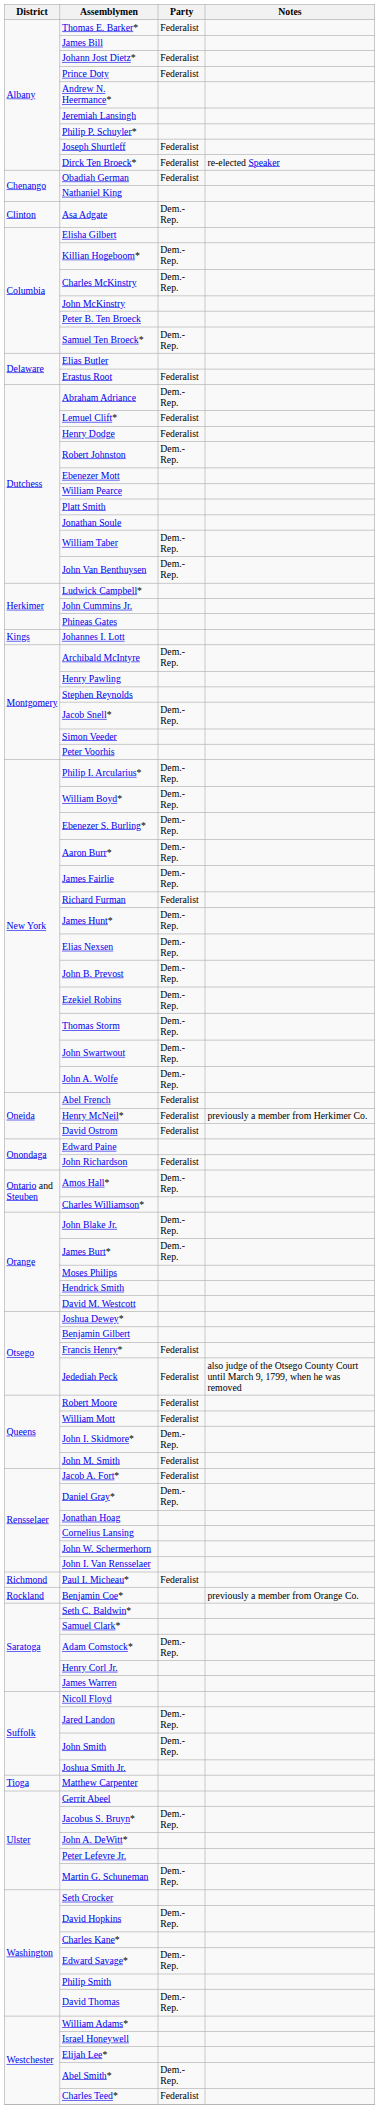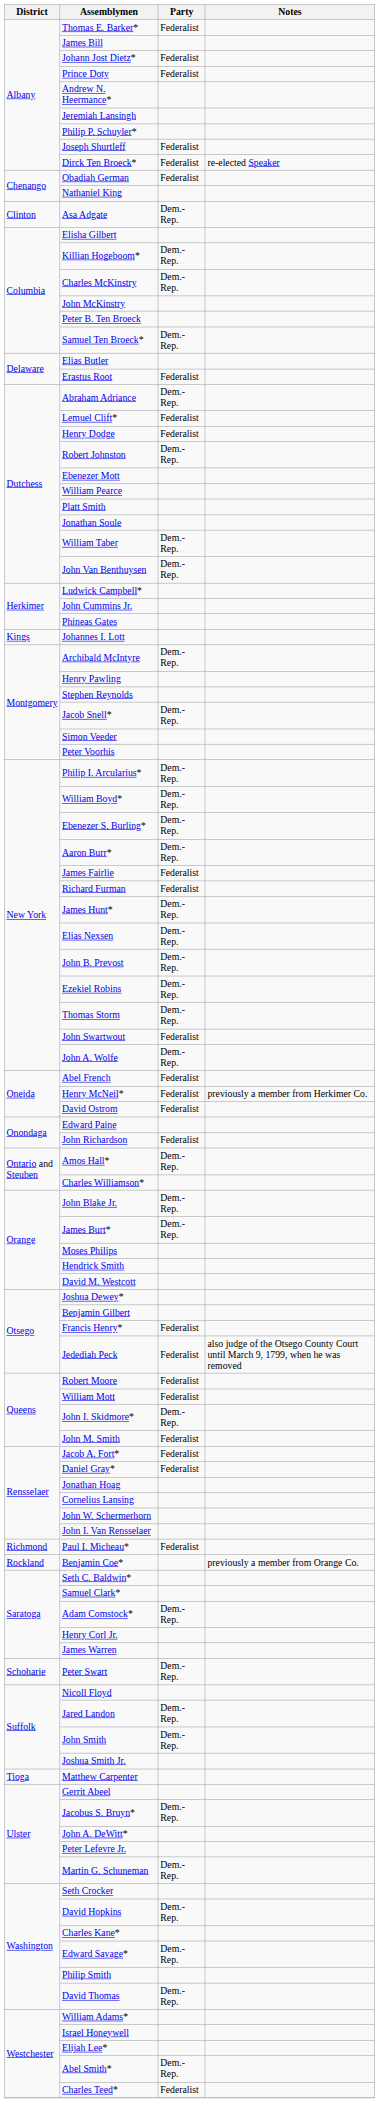 <table class=wikitable>
 <tr>
 <th>District</th>
 <th>Assemblymen</th>
 <th>Party</th>
 <th>Notes</th>
 </tr>
 <tr>
 <td rowspan="9"><a href='#'>Albany</a></td>
 <td><a href='#'>Thomas E. Barker</a>*</td>
 <td>Federalist</td>
 <td></td>
 </tr>
 <tr>
 <td><a href='#'>James Bill</a></td>
 <td></td>
 <td></td>
 </tr>
 <tr>
 <td><a href='#'>Johann Jost Dietz</a>*</td>
 <td>Federalist</td>
 <td></td>
 </tr>
 <tr>
 <td><a href='#'>Prince Doty</a></td>
 <td>Federalist</td>
 <td></td>
 </tr>
 <tr>
 <td><a href='#'>Andrew N. Heermance</a>*</td>
 <td></td>
 <td></td>
 </tr>
 <tr>
 <td><a href='#'>Jeremiah Lansingh</a></td>
 <td></td>
 <td></td>
 </tr>
 <tr>
 <td><a href='#'>Philip P. Schuyler</a>*</td>
 <td></td>
 <td></td>
 </tr>
 <tr>
 <td><a href='#'>Joseph Shurtleff</a></td>
 <td>Federalist</td>
 <td></td>
 </tr>
 <tr>
 <td><a href='#'>Dirck Ten Broeck</a>*</td>
 <td>Federalist</td>
 <td>re-elected <a href='#'>Speaker</a></td>
 </tr>
 <tr>
 <td rowspan="2"><a href='#'>Chenango</a></td>
 <td><a href='#'>Obadiah German</a></td>
 <td>Federalist</td>
 <td></td>
 </tr>
 <tr>
 <td><a href='#'>Nathaniel King</a></td>
 <td></td>
 <td></td>
 </tr>
 <tr>
 <td><a href='#'>Clinton</a></td>
 <td><a href='#'>Asa Adgate</a></td>
 <td>Dem.-Rep.</td>
 <td></td>
 </tr>
 <tr>
 <td rowspan="6"><a href='#'>Columbia</a></td>
 <td><a href='#'>Elisha Gilbert</a></td>
 <td></td>
 <td></td>
 </tr>
 <tr>
 <td><a href='#'>Killian Hogeboom</a>*</td>
 <td>Dem.-Rep.</td>
 <td></td>
 </tr>
 <tr>
 <td><a href='#'>Charles McKinstry</a></td>
 <td>Dem.-Rep.</td>
 <td></td>
 </tr>
 <tr>
 <td><a href='#'>John McKinstry</a></td>
 <td></td>
 <td></td>
 </tr>
 <tr>
 <td><a href='#'>Peter B. Ten Broeck</a></td>
 <td></td>
 <td></td>
 </tr>
 <tr>
 <td><a href='#'>Samuel Ten Broeck</a>*</td>
 <td>Dem.-Rep.</td>
 <td></td>
 </tr>
 <tr>
 <td rowspan="2"><a href='#'>Delaware</a></td>
 <td><a href='#'>Elias Butler</a></td>
 <td></td>
 <td></td>
 </tr>
 <tr>
 <td><a href='#'>Erastus Root</a></td>
 <td>Federalist</td>
 <td></td>
 </tr>
 <tr>
 <td rowspan="10"><a href='#'>Dutchess</a></td>
 <td><a href='#'>Abraham Adriance</a></td>
 <td>Dem.-Rep.</td>
 <td></td>
 </tr>
 <tr>
 <td><a href='#'>Lemuel Clift</a>*</td>
 <td>Federalist</td>
 <td></td>
 </tr>
 <tr>
 <td><a href='#'>Henry Dodge</a></td>
 <td>Federalist</td>
 <td></td>
 </tr>
 <tr>
 <td><a href='#'>Robert Johnston</a></td>
 <td>Dem.-Rep.</td>
 <td></td>
 </tr>
 <tr>
 <td><a href='#'>Ebenezer Mott</a></td>
 <td></td>
 <td></td>
 </tr>
 <tr>
 <td><a href='#'>William Pearce</a></td>
 <td></td>
 <td></td>
 </tr>
 <tr>
 <td><a href='#'>Platt Smith</a></td>
 <td></td>
 <td></td>
 </tr>
 <tr>
 <td><a href='#'>Jonathan Soule</a></td>
 <td></td>
 <td></td>
 </tr>
 <tr>
 <td><a href='#'>William Taber</a></td>
 <td>Dem.-Rep.</td>
 <td></td>
 </tr>
 <tr>
 <td><a href='#'>John Van Benthuysen</a></td>
 <td>Dem.-Rep.</td>
 <td></td>
 </tr>
 <tr>
 <td rowspan="3"><a href='#'>Herkimer</a></td>
 <td><a href='#'>Ludwick Campbell</a>*</td>
 <td></td>
 <td></td>
 </tr>
 <tr>
 <td><a href='#'>John Cummins Jr.</a></td>
 <td></td>
 <td></td>
 </tr>
 <tr>
 <td><a href='#'>Phineas Gates</a></td>
 <td></td>
 <td></td>
 </tr>
 <tr>
 <td><a href='#'>Kings</a></td>
 <td><a href='#'>Johannes I. Lott</a></td>
 <td></td>
 <td></td>
 </tr>
 <tr>
 <td rowspan="6"><a href='#'>Montgomery</a></td>
 <td><a href='#'>Archibald McIntyre</a></td>
 <td>Dem.-Rep.</td>
 <td></td>
 </tr>
 <tr>
 <td><a href='#'>Henry Pawling</a></td>
 <td></td>
 <td></td>
 </tr>
 <tr>
 <td><a href='#'>Stephen Reynolds</a></td>
 <td></td>
 <td></td>
 </tr>
 <tr>
 <td><a href='#'>Jacob Snell</a>*</td>
 <td>Dem.-Rep.</td>
 <td></td>
 </tr>
 <tr>
 <td><a href='#'>Simon Veeder</a></td>
 <td></td>
 <td></td>
 </tr>
 <tr>
 <td><a href='#'>Peter Voorhis</a></td>
 <td></td>
 <td></td>
 </tr>
 <tr>
 <td rowspan="13"><a href='#'>New York</a></td>
 <td><a href='#'>Philip I. Arcularius</a>*</td>
 <td>Dem.-Rep.</td>
 <td></td>
 </tr>
 <tr>
 <td><a href='#'>William Boyd</a>*</td>
 <td>Dem.-Rep.</td>
 <td></td>
 </tr>
 <tr>
 <td><a href='#'>Ebenezer S. Burling</a>*</td>
 <td>Dem.-Rep.</td>
 <td></td>
 </tr>
 <tr>
 <td><a href='#'>Aaron Burr</a>*</td>
 <td>Dem.-Rep.</td>
 <td></td>
 </tr>
 <tr>
 <td><a href='#'>James Fairlie</a></td>
-<td>Dem.-Rep.</td>
+<td>Federalist</td>
 <td></td>
 </tr>
 <tr>
 <td><a href='#'>Richard Furman</a></td>
 <td>Federalist</td>
 <td></td>
 </tr>
 <tr>
 <td><a href='#'>James Hunt</a>*</td>
 <td>Dem.-Rep.</td>
 <td></td>
 </tr>
 <tr>
 <td><a href='#'>Elias Nexsen</a></td>
 <td>Dem.-Rep.</td>
 <td></td>
 </tr>
 <tr>
 <td><a href='#'>John B. Prevost</a></td>
 <td>Dem.-Rep.</td>
 <td></td>
 </tr>
 <tr>
 <td><a href='#'>Ezekiel Robins</a></td>
 <td>Dem.-Rep.</td>
 <td></td>
 </tr>
 <tr>
 <td><a href='#'>Thomas Storm</a></td>
 <td>Dem.-Rep.</td>
 <td></td>
 </tr>
 <tr>
 <td><a href='#'>John Swartwout</a></td>
-<td>Dem.-Rep.</td>
+<td>Federalist</td>
 <td></td>
 </tr>
 <tr>
 <td><a href='#'>John A. Wolfe</a></td>
 <td>Dem.-Rep.</td>
 <td></td>
 </tr>
 <tr>
 <td rowspan="3"><a href='#'>Oneida</a></td>
 <td><a href='#'>Abel French</a></td>
 <td>Federalist</td>
 <td></td>
 </tr>
 <tr>
 <td><a href='#'>Henry McNeil</a>*</td>
 <td>Federalist</td>
 <td>previously a member from Herkimer Co.</td>
 </tr>
 <tr>
 <td><a href='#'>David Ostrom</a></td>
 <td>Federalist</td>
 <td></td>
 </tr>
 <tr>
 <td rowspan="2"><a href='#'>Onondaga</a></td>
 <td><a href='#'>Edward Paine</a></td>
 <td></td>
 <td></td>
 </tr>
 <tr>
 <td><a href='#'>John Richardson</a></td>
 <td>Federalist</td>
 <td></td>
 </tr>
 <tr>
 <td rowspan="2"><a href='#'>Ontario</a> and <br><a href='#'>Steuben</a></td>
 <td><a href='#'>Amos Hall</a>*</td>
 <td>Dem.-Rep.</td>
 <td></td>
 </tr>
 <tr>
 <td><a href='#'>Charles Williamson</a>*</td>
 <td></td>
 <td></td>
 </tr>
 <tr>
 <td rowspan="5"><a href='#'>Orange</a></td>
 <td><a href='#'>John Blake Jr.</a></td>
 <td>Dem.-Rep.</td>
 <td></td>
 </tr>
 <tr>
 <td><a href='#'>James Burt</a>*</td>
 <td>Dem.-Rep.</td>
 <td></td>
 </tr>
 <tr>
 <td><a href='#'>Moses Philips</a></td>
 <td></td>
 <td></td>
 </tr>
 <tr>
 <td><a href='#'>Hendrick Smith</a></td>
 <td></td>
 <td></td>
 </tr>
 <tr>
 <td><a href='#'>David M. Westcott</a></td>
 <td></td>
 <td></td>
 </tr>
 <tr>
 <td rowspan="4"><a href='#'>Otsego</a></td>
 <td><a href='#'>Joshua Dewey</a>*</td>
 <td></td>
 <td></td>
 </tr>
 <tr>
 <td><a href='#'>Benjamin Gilbert</a></td>
 <td></td>
 <td></td>
 </tr>
 <tr>
 <td><a href='#'>Francis Henry</a>*</td>
 <td>Federalist</td>
 <td></td>
 </tr>
 <tr>
 <td><a href='#'>Jedediah Peck</a></td>
 <td>Federalist</td>
 <td>also judge of the Otsego County Court <br>until March 9, 1799, when he was removed</td>
 </tr>
 <tr>
 <td rowspan="4"><a href='#'>Queens</a></td>
 <td><a href='#'>Robert Moore</a></td>
 <td>Federalist</td>
 <td></td>
 </tr>
 <tr>
 <td><a href='#'>William Mott</a></td>
 <td>Federalist</td>
 <td></td>
 </tr>
 <tr>
 <td><a href='#'>John I. Skidmore</a>*</td>
 <td>Dem.-Rep.</td>
 <td></td>
 </tr>
 <tr>
 <td><a href='#'>John M. Smith</a></td>
 <td>Federalist</td>
 <td></td>
 </tr>
 <tr>
 <td rowspan="6"><a href='#'>Rensselaer</a></td>
 <td><a href='#'>Jacob A. Fort</a>*</td>
 <td>Federalist</td>
 <td></td>
 </tr>
 <tr>
 <td><a href='#'>Daniel Gray</a>*</td>
-<td>Dem.-Rep.</td>
+<td>Federalist</td>
 <td></td>
 </tr>
 <tr>
 <td><a href='#'>Jonathan Hoag</a></td>
 <td></td>
 <td></td>
 </tr>
 <tr>
 <td><a href='#'>Cornelius Lansing</a></td>
 <td></td>
 <td></td>
 </tr>
 <tr>
 <td><a href='#'>John W. Schermerhorn</a></td>
 <td></td>
 <td></td>
 </tr>
 <tr>
 <td><a href='#'>John I. Van Rensselaer</a></td>
 <td></td>
 <td></td>
 </tr>
 <tr>
 <td><a href='#'>Richmond</a></td>
 <td><a href='#'>Paul I. Micheau</a>*</td>
 <td>Federalist</td>
 <td></td>
 </tr>
 <tr>
 <td><a href='#'>Rockland</a></td>
 <td><a href='#'>Benjamin Coe</a>*</td>
 <td></td>
 <td>previously a member from Orange Co.</td>
 </tr>
 <tr>
 <td rowspan="5"><a href='#'>Saratoga</a></td>
 <td><a href='#'>Seth C. Baldwin</a>*</td>
 <td></td>
 <td></td>
 </tr>
 <tr>
 <td><a href='#'>Samuel Clark</a>*</td>
 <td></td>
 <td></td>
 </tr>
 <tr>
 <td><a href='#'>Adam Comstock</a>*</td>
 <td>Dem.-Rep.</td>
 <td></td>
 </tr>
 <tr>
 <td><a href='#'>Henry Corl Jr.</a></td>
 <td></td>
 <td></td>
 </tr>
 <tr>
 <td><a href='#'>James Warren</a></td>
 <td></td>
+<td></td>
+</tr>
+<tr>
+<td><a href='#'>Schoharie</a></td>
+<td><a href='#'>Peter Swart</a></td>
+<td>Dem.-Rep.</td>
 <td></td>
 </tr>
 <tr>
 <td rowspan="4"><a href='#'>Suffolk</a></td>
 <td><a href='#'>Nicoll Floyd</a></td>
 <td></td>
 <td></td>
 </tr>
 <tr>
 <td><a href='#'>Jared Landon</a></td>
 <td>Dem.-Rep.</td>
 <td></td>
 </tr>
 <tr>
 <td><a href='#'>John Smith</a></td>
 <td>Dem.-Rep.</td>
 <td></td>
 </tr>
 <tr>
 <td><a href='#'>Joshua Smith Jr.</a></td>
 <td></td>
 <td></td>
 </tr>
 <tr>
 <td><a href='#'>Tioga</a></td>
 <td><a href='#'>Matthew Carpenter</a></td>
 <td></td>
 <td></td>
 </tr>
 <tr>
 <td rowspan="5"><a href='#'>Ulster</a></td>
 <td><a href='#'>Gerrit Abeel</a></td>
 <td></td>
 <td></td>
 </tr>
 <tr>
 <td><a href='#'>Jacobus S. Bruyn</a>*</td>
 <td>Dem.-Rep.</td>
 <td></td>
 </tr>
 <tr>
 <td><a href='#'>John A. DeWitt</a>*</td>
 <td></td>
 <td></td>
 </tr>
 <tr>
 <td><a href='#'>Peter Lefevre Jr.</a></td>
 <td></td>
 <td></td>
 </tr>
 <tr>
 <td><a href='#'>Martin G. Schuneman</a></td>
 <td>Dem.-Rep.</td>
 <td></td>
 </tr>
 <tr>
 <td rowspan="6"><a href='#'>Washington</a></td>
 <td><a href='#'>Seth Crocker</a></td>
 <td></td>
 <td></td>
 </tr>
 <tr>
 <td><a href='#'>David Hopkins</a></td>
 <td>Dem.-Rep.</td>
 <td></td>
 </tr>
 <tr>
 <td><a href='#'>Charles Kane</a>*</td>
 <td></td>
 <td></td>
 </tr>
 <tr>
 <td><a href='#'>Edward Savage</a>*</td>
 <td>Dem.-Rep.</td>
 <td></td>
 </tr>
 <tr>
 <td><a href='#'>Philip Smith</a></td>
 <td></td>
 <td></td>
 </tr>
 <tr>
 <td><a href='#'>David Thomas</a></td>
 <td>Dem.-Rep.</td>
 <td></td>
 </tr>
 <tr>
 <td rowspan="5"><a href='#'>Westchester</a></td>
 <td><a href='#'>William Adams</a>*</td>
 <td></td>
 <td></td>
 </tr>
 <tr>
 <td><a href='#'>Israel Honeywell</a></td>
 <td></td>
 <td></td>
 </tr>
 <tr>
 <td><a href='#'>Elijah Lee</a>*</td>
 <td></td>
 <td></td>
 </tr>
 <tr>
 <td><a href='#'>Abel Smith</a>*</td>
 <td>Dem.-Rep.</td>
 <td></td>
 </tr>
 <tr>
 <td><a href='#'>Charles Teed</a>*</td>
 <td>Federalist</td>
 <td></td>
 </tr>
 <tr>
 </tr>
 </table>
